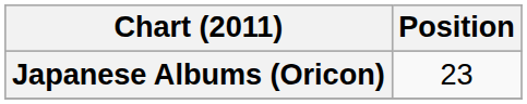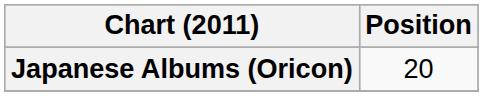 <table class="wikitable plainrowheaders" style="text-align:center;">
 <tr>
 <th scope="col">Chart (2011)</th>
 <th scope="col">Position</th>
 </tr>
 <tr>
 <th scope="row">Japanese Albums (Oricon)</th>
-<td>23</td>
+<td>20</td>
 </tr>
 <tr>
 </tr>
 </table>
